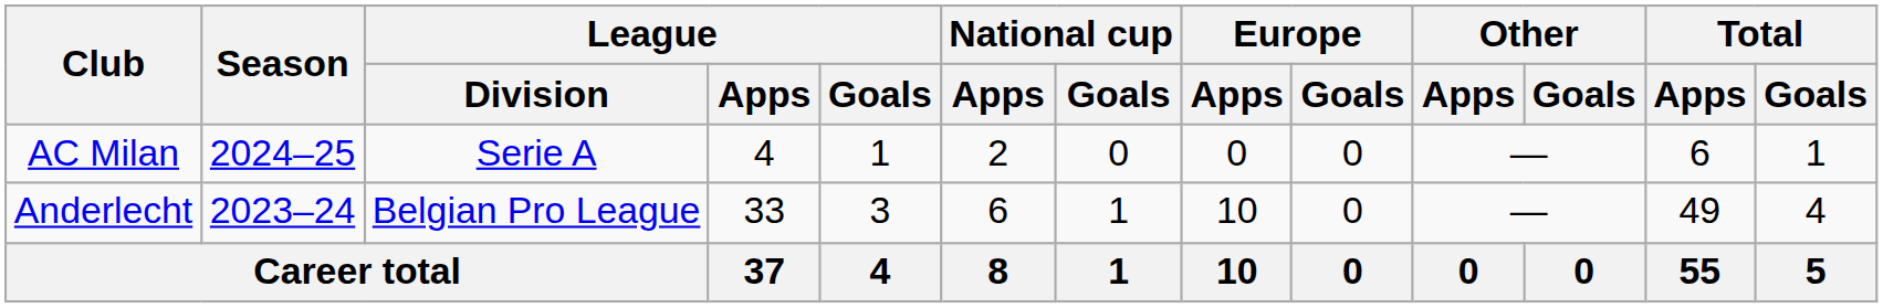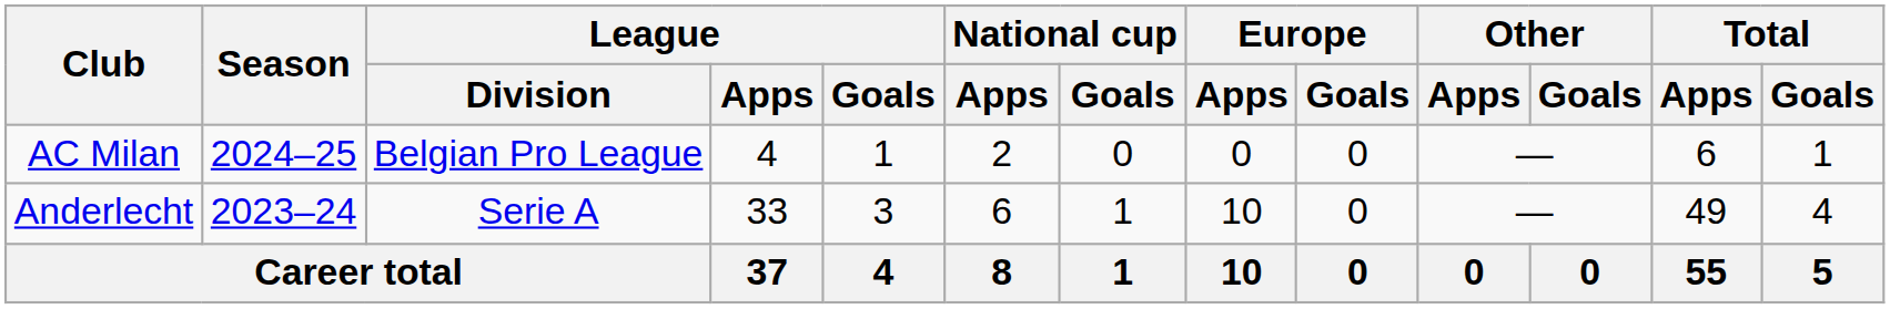 <table class="wikitable" style="text-align:center">
 <tr>
 <th rowspan="2">Club</th>
 <th rowspan="2">Season</th>
 <th colspan="3">League</th>
 <th colspan="2">National cup</th>
 <th colspan="2">Europe</th>
 <th colspan="2">Other</th>
 <th colspan="2">Total</th>
 </tr>
 <tr>
 <th>Division</th>
 <th>Apps</th>
 <th>Goals</th>
 <th>Apps</th>
 <th>Goals</th>
 <th>Apps</th>
 <th>Goals</th>
 <th>Apps</th>
 <th>Goals</th>
 <th>Apps</th>
 <th>Goals</th>
 </tr>
 <tr>
 <td><a href='#'>AC Milan</a></td>
 <td><a href='#'>2024–25</a></td>
-<td><a href='#'>Serie A</a></td>
+<td><a href='#'>Belgian Pro League</a></td>
 <td>4</td>
 <td>1</td>
 <td>2</td>
 <td>0</td>
 <td>0</td>
 <td>0</td>
 <td colspan="2">—</td>
 <td>6</td>
 <td>1</td>
 </tr>
 <tr>
 <td><a href='#'>Anderlecht</a></td>
 <td><a href='#'>2023–24</a></td>
-<td><a href='#'>Belgian Pro League</a></td>
+<td><a href='#'>Serie A</a></td>
 <td>33</td>
 <td>3</td>
 <td>6</td>
 <td>1</td>
 <td>10</td>
 <td>0</td>
 <td colspan="2">—</td>
 <td>49</td>
 <td>4</td>
 </tr>
 <tr>
 <th colspan="3">Career total</th>
 <th>37</th>
 <th>4</th>
 <th>8</th>
 <th>1</th>
 <th>10</th>
 <th>0</th>
 <th>0</th>
 <th>0</th>
 <th>55</th>
 <th>5</th>
 </tr>
 </table>
